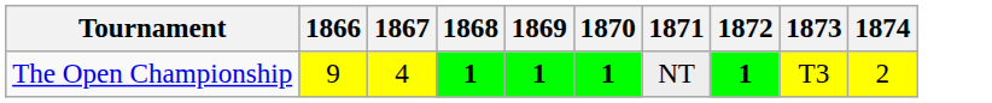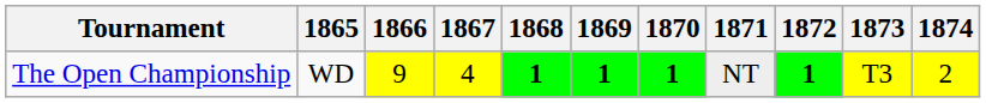 <table class="wikitable" style="font-size:95%;text-align:center;">
 <tr>
 <th>Tournament</th>
+<th>1865</th>
 <th>1866</th>
 <th>1867</th>
 <th>1868</th>
 <th>1869</th>
 <th>1870</th>
 <th>1871</th>
 <th>1872</th>
 <th>1873</th>
 <th>1874</th>
 </tr>
 <tr>
 <td align=left><a href='#'>The Open Championship</a></td>
+<td>WD</td>
 <td style="background:yellow;">9</td>
 <td style="background:yellow;">4</td>
 <td style="background:lime;"><strong>1</strong></td>
 <td style="background:lime;"><strong>1</strong></td>
 <td style="background:lime;"><strong>1</strong></td>
 <td style="background:#eeeeee;">NT</td>
 <td style="background:lime;"><strong>1</strong></td>
 <td style="background:yellow;">T3</td>
 <td style="background:yellow;">2</td>
 </tr>
 </table>
